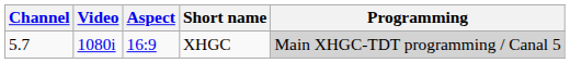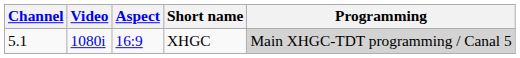 <table class="wikitable">
 <tr>
 <th><a href='#'>Channel</a></th>
 <th><a href='#'>Video</a></th>
 <th><a href='#'>Aspect</a></th>
 <th>Short name</th>
 <th>Programming</th>
 </tr>
 <tr>
-<td>5.7</td>
+<td>5.1</td>
 <td><a href='#'>1080i</a></td>
 <td rowspan=1><a href='#'>16:9</a></td>
 <td>XHGC</td>
 <td style="background: lightgrey;">Main XHGC-TDT programming / Canal 5</td>
 </tr>
 </table>
